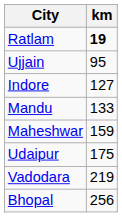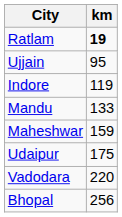 <table class="wikitable">
 <tr>
 <th>City</th>
 <th>km</th>
 </tr>
 <tr>
 <td><a href='#'>Ratlam</a></td>
 <td><strong>19</strong></td>
 </tr>
 <tr>
 <td><a href='#'>Ujjain</a></td>
 <td>95</td>
 </tr>
 <tr>
 <td><a href='#'>Indore</a></td>
-<td>127</td>
+<td>119</td>
 </tr>
 <tr>
 <td><a href='#'>Mandu</a></td>
 <td>133</td>
 </tr>
 <tr>
 <td><a href='#'>Maheshwar</a></td>
 <td>159</td>
 </tr>
 <tr>
 <td><a href='#'>Udaipur</a></td>
 <td>175</td>
 </tr>
 <tr>
 <td><a href='#'>Vadodara</a></td>
-<td>219</td>
+<td>220</td>
 </tr>
 <tr>
 <td><a href='#'>Bhopal</a></td>
 <td>256</td>
 </tr>
 </table>
